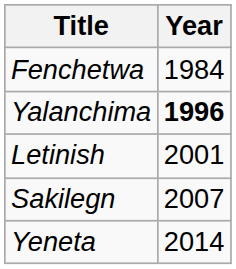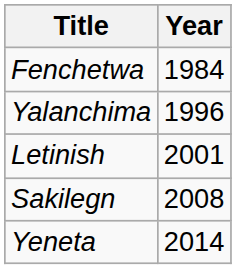 <table class="wikitable">
 <tr>
 <th>Title</th>
 <th>Year</th>
 </tr>
 <tr>
 <td><em>Fenchetwa</em></td>
 <td>1984</td>
 </tr>
 <tr>
 <td><em>Yalanchima</em></td>
-<td><strong>1996</strong></td>
+<td>1996</td>
 </tr>
 <tr>
 <td><em>Letinish</em></td>
 <td>2001</td>
 </tr>
 <tr>
 <td><em>Sakilegn</em></td>
-<td>2007</td>
+<td>2008</td>
 </tr>
 <tr>
 <td><em>Yeneta</em></td>
 <td>2014</td>
 </tr>
 </table>
